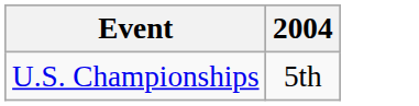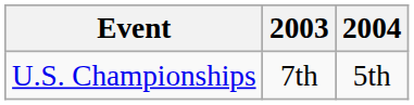 <table class="wikitable" style="text-align:center">
 <tr>
 <th>Event</th>
+<th>2003</th>
 <th>2004</th>
 </tr>
 <tr>
 <td align=left><a href='#'>U.S. Championships</a></td>
+<td>7th</td>
 <td>5th</td>
 </tr>
 </table>
